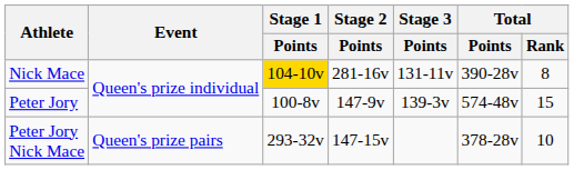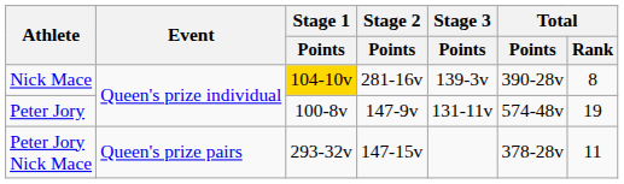 <table class="wikitable" style="font-size:90%;">
 <tr>
 <th rowspan=2>Athlete</th>
 <th rowspan=2>Event</th>
 <th>Stage 1</th>
 <th>Stage 2</th>
 <th>Stage 3</th>
 <th colspan=2>Total</th>
 </tr>
 <tr style="font-size:95%">
 <th>Points</th>
 <th>Points</th>
 <th>Points</th>
 <th>Points</th>
 <th>Rank</th>
 </tr>
 <tr align=center>
 <td align=left><a href='#'>Nick Mace</a></td>
 <td style="text-align:left;" rowspan="2"><a href='#'>Queen's prize individual</a></td>
 <td style="background: gold;">104-10v</td>
 <td>281-16v</td>
-<td>131-11v</td>
+<td>139-3v</td>
 <td>390-28v</td>
 <td>8</td>
 </tr>
 <tr align=center>
 <td align=left><a href='#'>Peter Jory</a></td>
 <td>100-8v</td>
 <td>147-9v</td>
-<td>139-3v</td>
+<td>131-11v</td>
 <td>574-48v</td>
-<td>15</td>
+<td>19</td>
 </tr>
 <tr align=center>
 <td align=left><a href='#'>Peter Jory</a><br><a href='#'>Nick Mace</a></td>
 <td align=left><a href='#'>Queen's prize pairs</a></td>
 <td>293-32v</td>
 <td>147-15v</td>
 <td></td>
 <td>378-28v</td>
-<td>10</td>
+<td>11</td>
 </tr>
 </table>
